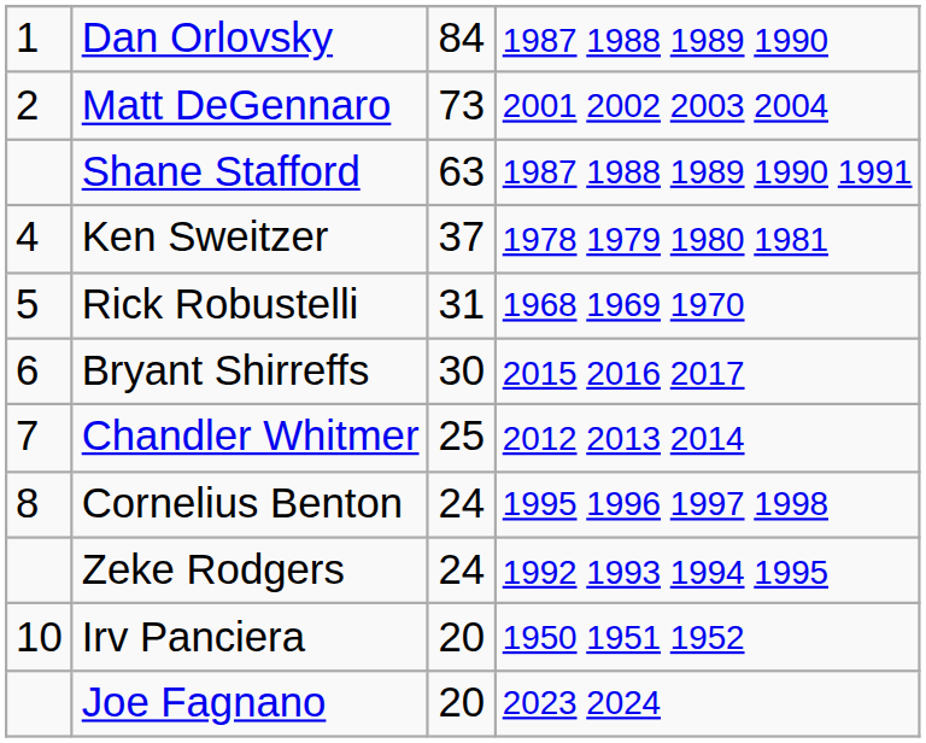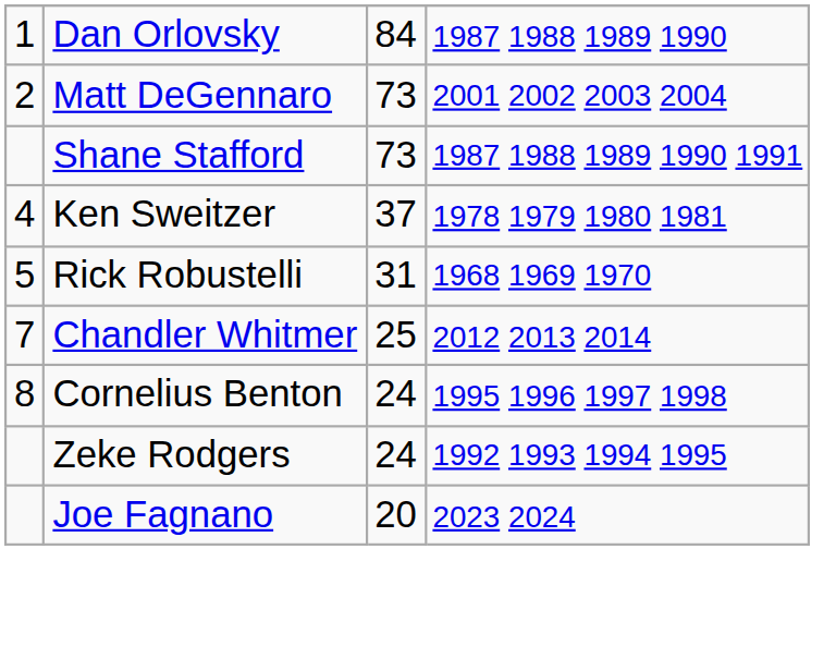 <table class="wikitable">
 <tr>
 </tr>
 <tr>
 <td>1</td>
 <td><a href='#'>Dan Orlovsky</a></td>
 <td>84</td>
 <td style="font-size:80%;"><a href='#'>1987</a> <a href='#'>1988</a> <a href='#'>1989</a> <a href='#'>1990</a></td>
 </tr>
 <tr>
 <td>2</td>
 <td><a href='#'>Matt DeGennaro</a></td>
 <td>73</td>
 <td style="font-size:80%;"><a href='#'>2001</a> <a href='#'>2002</a> <a href='#'>2003</a> <a href='#'>2004</a></td>
 </tr>
 <tr>
 <td></td>
 <td><a href='#'>Shane Stafford</a></td>
-<td>63</td>
+<td>73</td>
 <td style="font-size:80%;"><a href='#'>1987</a> <a href='#'>1988</a> <a href='#'>1989</a> <a href='#'>1990</a> <a href='#'>1991</a></td>
 </tr>
 <tr>
 <td>4</td>
 <td>Ken Sweitzer</td>
 <td>37</td>
 <td style="font-size:80%;"><a href='#'>1978</a> <a href='#'>1979</a> <a href='#'>1980</a> <a href='#'>1981</a></td>
 </tr>
 <tr>
 <td>5</td>
 <td>Rick Robustelli</td>
 <td>31</td>
 <td style="font-size:80%;"><a href='#'>1968</a> <a href='#'>1969</a> <a href='#'>1970</a></td>
-</tr>
-<tr>
-<td>6</td>
-<td>Bryant Shirreffs</td>
-<td>30</td>
-<td style="font-size:80%;"><a href='#'>2015</a> <a href='#'>2016</a> <a href='#'>2017</a></td>
 </tr>
 <tr>
 <td>7</td>
 <td><a href='#'>Chandler Whitmer</a></td>
 <td>25</td>
 <td style="font-size:80%;"><a href='#'>2012</a> <a href='#'>2013</a> <a href='#'>2014</a></td>
 </tr>
 <tr>
 <td>8</td>
 <td>Cornelius Benton</td>
 <td>24</td>
 <td style="font-size:80%;"><a href='#'>1995</a> <a href='#'>1996</a> <a href='#'>1997</a> <a href='#'>1998</a></td>
 </tr>
 <tr>
 <td></td>
 <td>Zeke Rodgers</td>
 <td>24</td>
 <td style="font-size:80%;"><a href='#'>1992</a> <a href='#'>1993</a> <a href='#'>1994</a> <a href='#'>1995</a></td>
 </tr>
 <tr>
-<td>10</td>
-<td>Irv Panciera</td>
-<td>20</td>
-<td style="font-size:80%;"><a href='#'>1950</a> <a href='#'>1951</a> <a href='#'>1952</a></td>
-</tr>
-<tr>
 <td></td>
 <td><a href='#'>Joe Fagnano</a></td>
 <td>20</td>
 <td style="font-size:80%;"><a href='#'>2023</a> <a href='#'>2024</a></td>
 </tr>
 </table>
